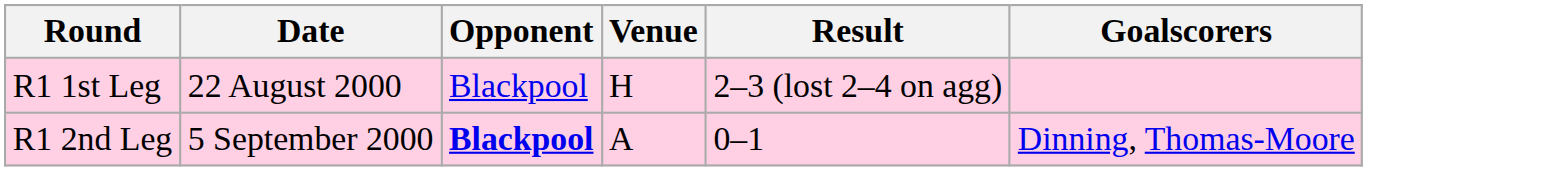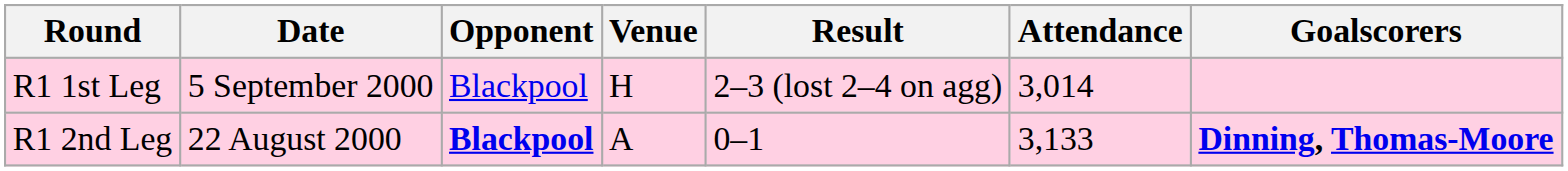 <table class="wikitable">
 <tr>
 <th>Round</th>
 <th>Date</th>
 <th>Opponent</th>
 <th>Venue</th>
 <th>Result</th>
+<th>Attendance</th>
 <th>Goalscorers</th>
 </tr>
 <tr style="background-color: #ffd0e3;">
 <td>R1 1st Leg</td>
-<td>22 August 2000</td>
+<td>5 September 2000</td>
 <td><a href='#'>Blackpool</a></td>
 <td>H</td>
 <td>2–3 (lost 2–4 on agg)</td>
+<td>3,014</td>
 <td></td>
 </tr>
 <tr style="background-color: #ffd0e3;">
 <td>R1 2nd Leg</td>
-<td>5 September 2000</td>
+<td>22 August 2000</td>
 <td><strong><a href='#'>Blackpool</a></strong></td>
 <td>A</td>
 <td>0–1</td>
-<td><a href='#'>Dinning</a>, <a href='#'>Thomas-Moore</a></td>
+<td>3,133</td>
+<td><strong><a href='#'>Dinning</a>, <a href='#'>Thomas-Moore</a></strong></td>
 </tr>
 </table>
